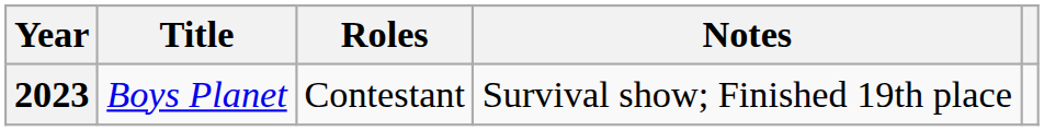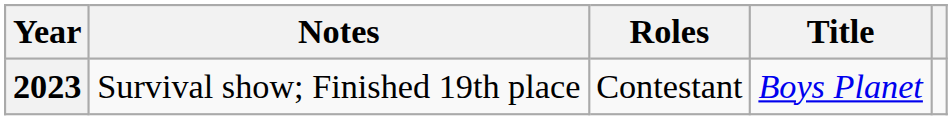 <table class="wikitable plainrowheaders">
 <tr>
 <th scope="col">Year</th>
+<th scope="col">Notes</th>
+<th scope="col">Roles</th>
 <th scope="col">Title</th>
-<th scope="col">Roles</th>
-<th scope="col">Notes</th>
 <th scope="col" class="unsortable"></th>
 </tr>
 <tr>
 <th scope="row">2023</th>
+<td>Survival show; Finished 19th place</td>
+<td>Contestant</td>
 <td><em><a href='#'>Boys Planet</a></em></td>
-<td>Contestant</td>
-<td>Survival show; Finished 19th place</td>
 <td style="text-align:center"></td>
 </tr>
 </table>
